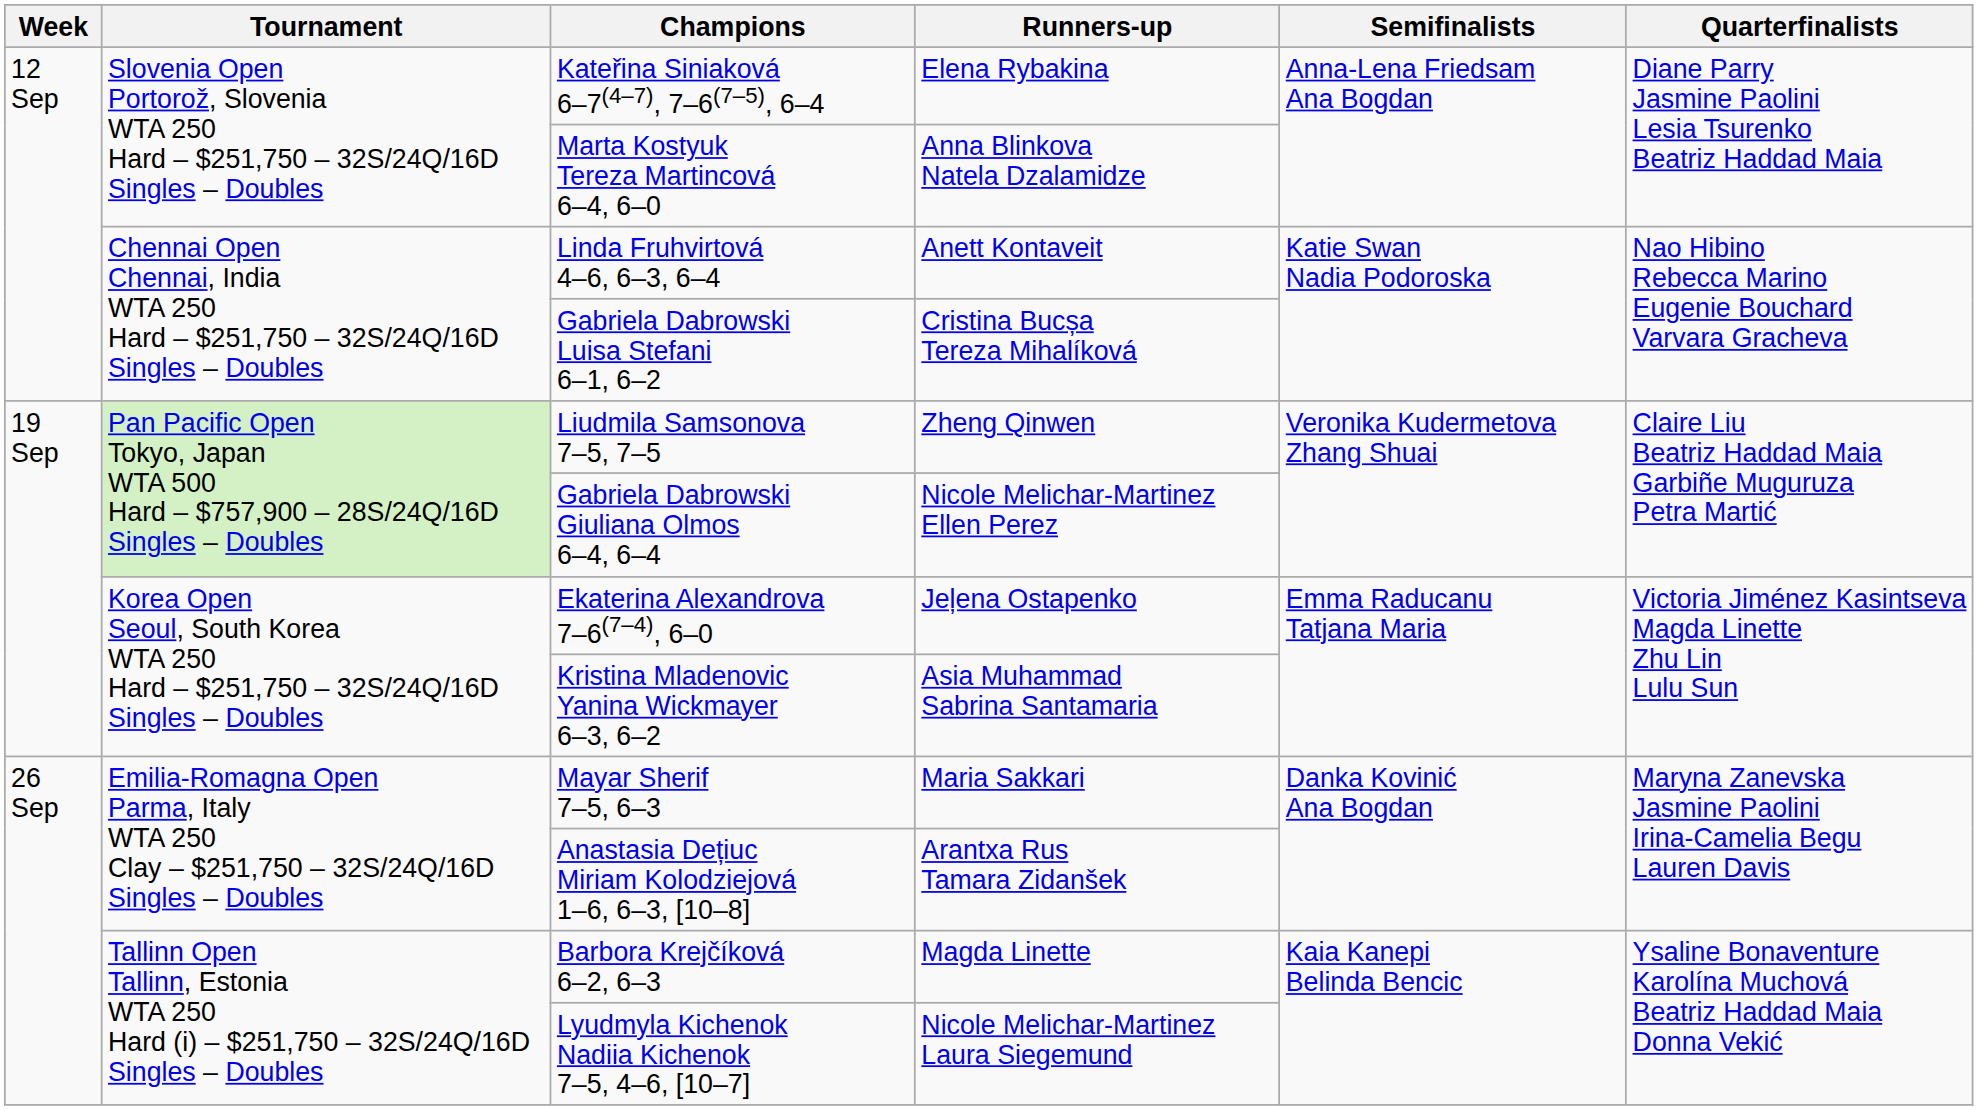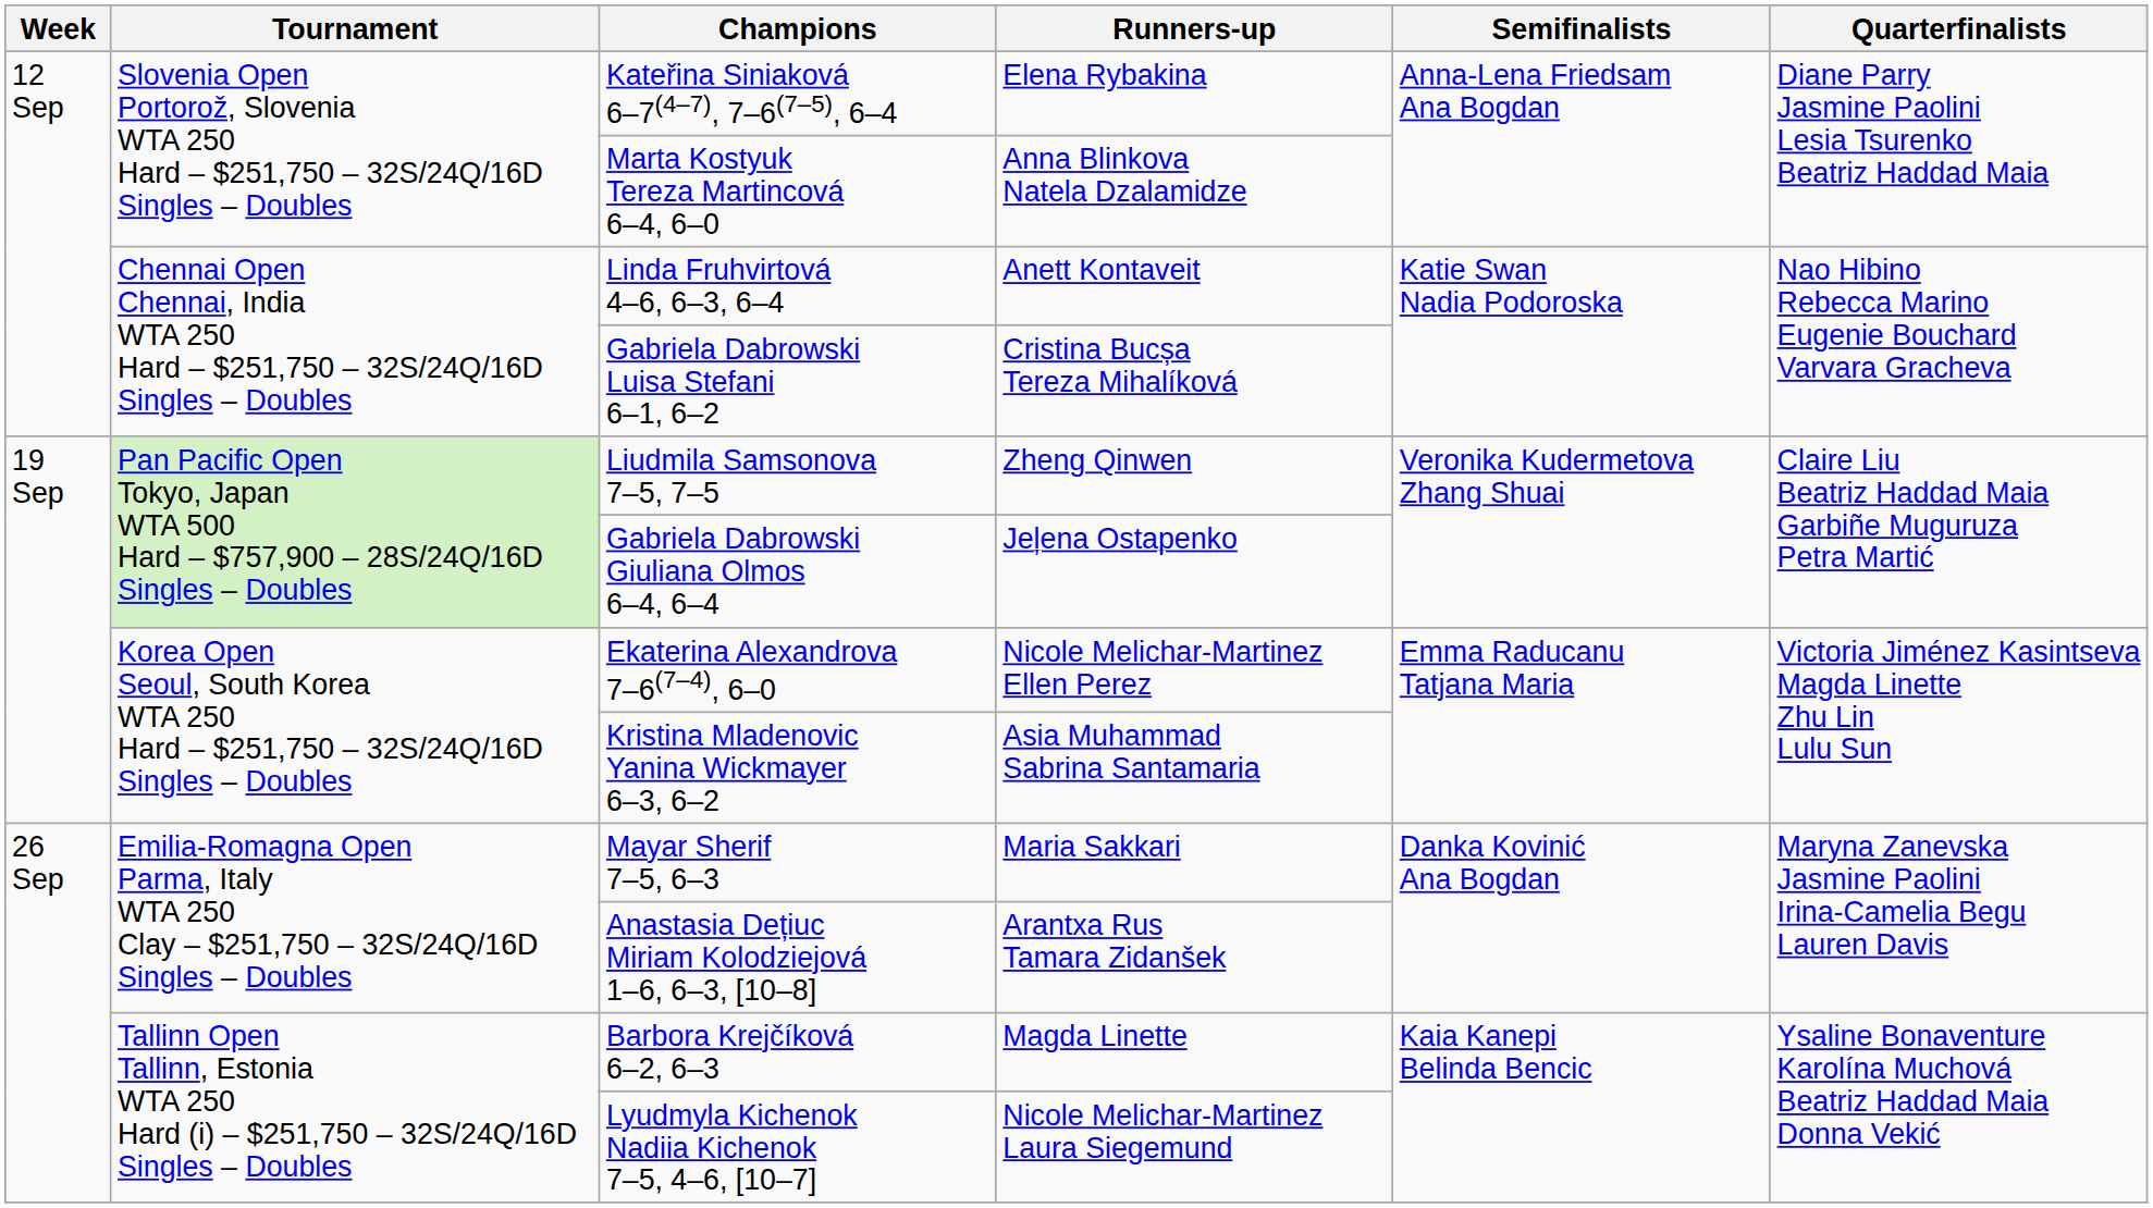 <table class=wikitable style=font-size:95%>
 <tr>
 <th style="width:48px;">Week</th>
 <th style="width:248px;">Tournament</th>
 <th style="width:200px;">Champions</th>
 <th style="width:200px;">Runners-up</th>
 <th style="width:190px;">Semifinalists</th>
 <th style="width:190px;">Quarterfinalists</th>
 </tr>
 <tr style="vertical-align:top">
 <td rowspan=4>12 Sep</td>
 <td rowspan=2><a href='#'>Slovenia Open</a><br>  <a href='#'>Portorož</a>, Slovenia<br> WTA 250<br>Hard – $251,750 – 32S/24Q/16D <br><a href='#'>Singles</a> – <a href='#'>Doubles</a></td>
 <td> <a href='#'>Kateřina Siniaková</a> <br> 6–7<sup>(4–7)</sup>, 7–6<sup>(7–5)</sup>, 6–4</td>
 <td> <a href='#'>Elena Rybakina</a></td>
 <td rowspan=2> <a href='#'>Anna-Lena Friedsam</a> <br> <a href='#'>Ana Bogdan</a></td>
 <td rowspan=2> <a href='#'>Diane Parry</a> <br> <a href='#'>Jasmine Paolini</a> <br> <a href='#'>Lesia Tsurenko</a> <br>  <a href='#'>Beatriz Haddad Maia</a></td>
 </tr>
 <tr style="vertical-align:top">
 <td> <a href='#'>Marta Kostyuk</a> <br>  <a href='#'>Tereza Martincová</a> <br> 6–4, 6–0</td>
 <td> <a href='#'>Anna Blinkova</a> <br>  <a href='#'>Natela Dzalamidze</a></td>
 </tr>
 <tr style="vertical-align:top">
 <td rowspan="2"><a href='#'>Chennai Open</a><br> <a href='#'>Chennai</a>, India<br>WTA 250<br>Hard – $251,750 – 32S/24Q/16D <br><a href='#'>Singles</a> – <a href='#'>Doubles</a></td>
 <td> <a href='#'>Linda Fruhvirtová</a> <br> 4–6, 6–3, 6–4</td>
 <td> <a href='#'>Anett Kontaveit</a></td>
 <td rowspan=2> <a href='#'>Katie Swan</a> <br>  <a href='#'>Nadia Podoroska</a></td>
 <td rowspan=2> <a href='#'>Nao Hibino</a> <br>  <a href='#'>Rebecca Marino</a> <br> <a href='#'>Eugenie Bouchard</a> <br>  <a href='#'>Varvara Gracheva</a></td>
 </tr>
 <tr style="vertical-align:top">
 <td> <a href='#'>Gabriela Dabrowski</a> <br>  <a href='#'>Luisa Stefani</a> <br> 6–1, 6–2</td>
 <td> <a href='#'>Cristina Bucșa</a> <br>  <a href='#'>Tereza Mihalíková</a></td>
 </tr>
 <tr style="vertical-align:top">
 <td rowspan=4>19 Sep</td>
 <td style="background:#D4F1C5;" rowspan="2"><a href='#'>Pan Pacific Open</a><br> Tokyo, Japan<br>WTA 500<br>Hard – $757,900 – 28S/24Q/16D<br><a href='#'>Singles</a> – <a href='#'>Doubles</a></td>
 <td> <a href='#'>Liudmila Samsonova</a> <br> 7–5, 7–5</td>
 <td> <a href='#'>Zheng Qinwen</a></td>
 <td rowspan=2> <a href='#'>Veronika Kudermetova</a> <br>   <a href='#'>Zhang Shuai</a></td>
 <td rowspan=2> <a href='#'>Claire Liu</a> <br> <a href='#'>Beatriz Haddad Maia</a> <br> <a href='#'>Garbiñe Muguruza</a> <br>  <a href='#'>Petra Martić</a></td>
 </tr>
 <tr style="vertical-align:top">
 <td> <a href='#'>Gabriela Dabrowski</a> <br>  <a href='#'>Giuliana Olmos</a> <br> 6–4, 6–4</td>
-<td> <a href='#'>Nicole Melichar-Martinez</a> <br>  <a href='#'>Ellen Perez</a></td>
+<td> <a href='#'>Jeļena Ostapenko</a></td>
 </tr>
 <tr style="vertical-align:top">
 <td rowspan="2"><a href='#'>Korea Open</a><br> <a href='#'>Seoul</a>, South Korea<br>WTA 250<br>Hard – $251,750 – 32S/24Q/16D<br><a href='#'>Singles</a> – <a href='#'>Doubles</a></td>
 <td> <a href='#'>Ekaterina Alexandrova</a> <br> 7–6<sup>(7–4)</sup>, 6–0</td>
-<td> <a href='#'>Jeļena Ostapenko</a></td>
+<td> <a href='#'>Nicole Melichar-Martinez</a> <br>  <a href='#'>Ellen Perez</a></td>
 <td rowspan=2> <a href='#'>Emma Raducanu</a> <br>  <a href='#'>Tatjana Maria</a></td>
 <td rowspan=2> <a href='#'>Victoria Jiménez Kasintseva</a> <br> <a href='#'>Magda Linette</a> <br> <a href='#'>Zhu Lin</a> <br>  <a href='#'>Lulu Sun</a></td>
 </tr>
 <tr style="vertical-align:top">
 <td> <a href='#'>Kristina Mladenovic</a> <br>  <a href='#'>Yanina Wickmayer</a> <br> 6–3, 6–2</td>
 <td> <a href='#'>Asia Muhammad</a> <br>  <a href='#'>Sabrina Santamaria</a></td>
 </tr>
 <tr style="vertical-align:top">
 <td rowspan=4>26 Sep</td>
 <td rowspan=2><a href='#'>Emilia-Romagna Open</a><br><a href='#'>Parma</a>, Italy <br> WTA 250 <br> Clay – $251,750 – 32S/24Q/16D <br><a href='#'>Singles</a> – <a href='#'>Doubles</a></td>
 <td> <a href='#'>Mayar Sherif</a> <br> 7–5, 6–3</td>
 <td> <a href='#'>Maria Sakkari</a></td>
 <td rowspan=2> <a href='#'>Danka Kovinić</a> <br>  <a href='#'>Ana Bogdan</a></td>
 <td rowspan=2> <a href='#'>Maryna Zanevska</a> <br> <a href='#'>Jasmine Paolini</a> <br> <a href='#'>Irina-Camelia Begu</a> <br>  <a href='#'>Lauren Davis</a></td>
 </tr>
 <tr style="vertical-align:top">
 <td> <a href='#'>Anastasia Dețiuc</a> <br>  <a href='#'>Miriam Kolodziejová</a> <br> 1–6, 6–3, [10–8]</td>
 <td> <a href='#'>Arantxa Rus</a> <br>  <a href='#'>Tamara Zidanšek</a></td>
 </tr>
 <tr style="vertical-align:top">
 <td rowspan=2><a href='#'>Tallinn Open</a><br><a href='#'>Tallinn</a>, Estonia<br> WTA 250 <br> Hard (i) – $251,750 – 32S/24Q/16D <br><a href='#'>Singles</a> – <a href='#'>Doubles</a></td>
 <td> <a href='#'>Barbora Krejčíková</a> <br> 6–2, 6–3</td>
 <td> <a href='#'>Magda Linette</a></td>
 <td rowspan=2> <a href='#'>Kaia Kanepi</a> <br>  <a href='#'>Belinda Bencic</a></td>
 <td rowspan=2> <a href='#'>Ysaline Bonaventure</a> <br> <a href='#'>Karolína Muchová</a> <br> <a href='#'>Beatriz Haddad Maia</a> <br>  <a href='#'>Donna Vekić</a></td>
 </tr>
 <tr style="vertical-align:top">
 <td> <a href='#'>Lyudmyla Kichenok</a> <br>  <a href='#'>Nadiia Kichenok</a> <br> 7–5, 4–6, [10–7]</td>
 <td> <a href='#'>Nicole Melichar-Martinez</a> <br>  <a href='#'>Laura Siegemund</a></td>
 </tr>
 </table>
